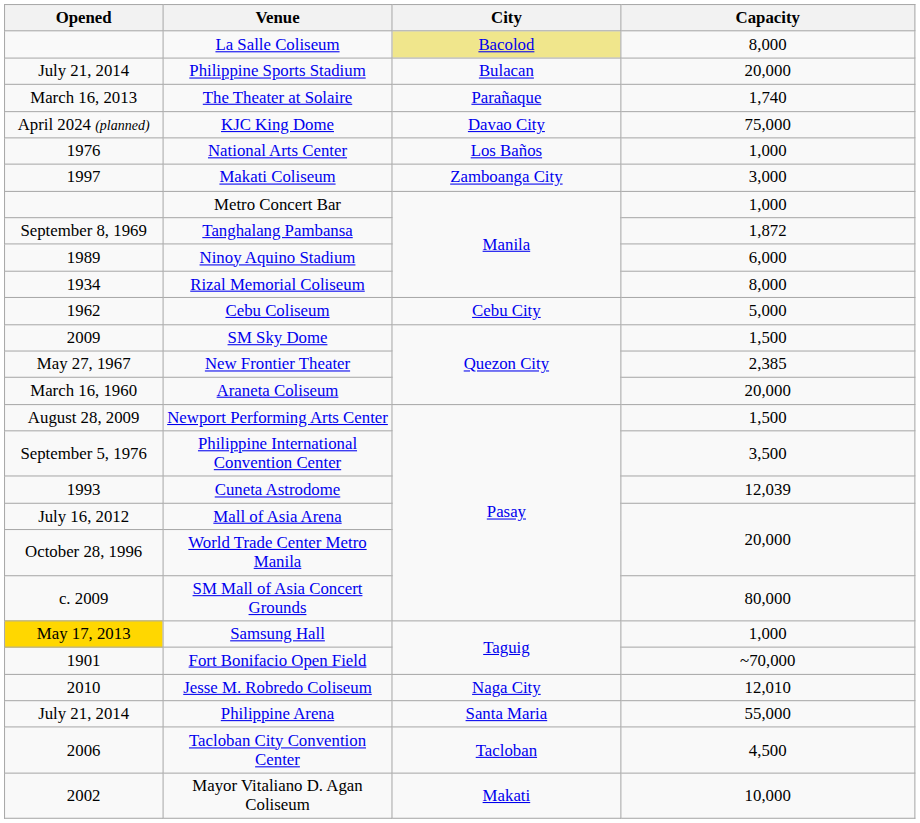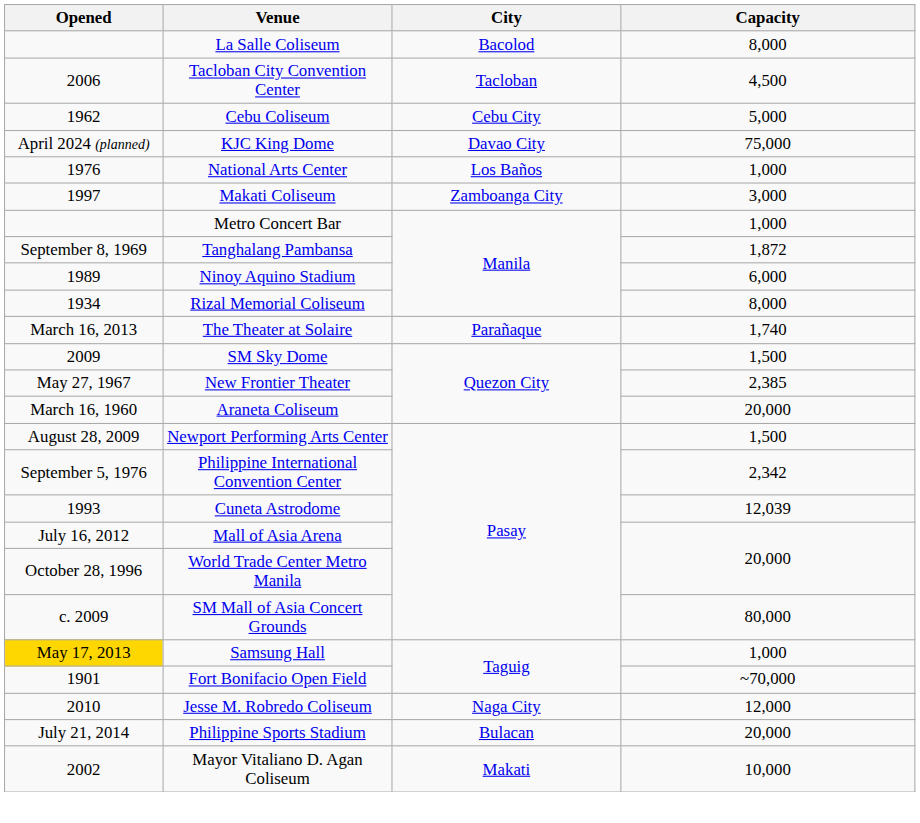 <table class="sortable wikitable" style="text-align:center;">
 <tr>
 <th scope="col" style="width:10em;">Opened</th>
 <th scope="col" style="width:15em;">Venue</th>
 <th scope="col" style="width:15em;">City</th>
 <th scope="col" style="width:20em;">Capacity</th>
 </tr>
 <tr>
 <td></td>
 <td><a href='#'>La Salle Coliseum</a></td>
-<td style="background: khaki;"><a href='#'>Bacolod</a></td>
+<td><a href='#'>Bacolod</a></td>
 <td>8,000</td>
 </tr>
 <tr>
-<td>July 21, 2014</td>
-<td><a href='#'>Philippine Sports Stadium</a></td>
-<td><a href='#'>Bulacan</a></td>
-<td>20,000</td>
+<td>2006</td>
+<td><a href='#'>Tacloban City Convention Center</a></td>
+<td><a href='#'>Tacloban</a></td>
+<td>4,500</td>
 </tr>
 <tr>
-<td>March 16, 2013</td>
-<td><a href='#'>The Theater at Solaire</a></td>
-<td><a href='#'>Parañaque</a></td>
-<td>1,740</td>
+<td>1962</td>
+<td><a href='#'>Cebu Coliseum</a></td>
+<td><a href='#'>Cebu City</a></td>
+<td>5,000</td>
 </tr>
 <tr>
 <td>April 2024 <small><em>(planned)</em></small></td>
 <td><a href='#'>KJC King Dome</a></td>
 <td><a href='#'>Davao City</a></td>
 <td>75,000</td>
 </tr>
 <tr>
 <td>1976</td>
 <td><a href='#'>National Arts Center</a></td>
 <td><a href='#'>Los Baños</a></td>
 <td>1,000</td>
 </tr>
 <tr>
 <td>1997</td>
 <td><a href='#'>Makati Coliseum</a></td>
 <td><a href='#'>Zamboanga City</a></td>
 <td>3,000</td>
 </tr>
 <tr>
 <td></td>
 <td>Metro Concert Bar</td>
 <td rowspan="4"><a href='#'>Manila</a></td>
 <td>1,000</td>
 </tr>
 <tr>
 <td>September 8, 1969</td>
 <td><a href='#'>Tanghalang Pambansa</a></td>
 <td>1,872</td>
 </tr>
 <tr>
 <td>1989</td>
 <td><a href='#'>Ninoy Aquino Stadium</a></td>
 <td>6,000</td>
 </tr>
 <tr>
 <td>1934</td>
 <td><a href='#'>Rizal Memorial Coliseum</a></td>
 <td>8,000</td>
 </tr>
 <tr>
-<td>1962</td>
-<td><a href='#'>Cebu Coliseum</a></td>
-<td><a href='#'>Cebu City</a></td>
-<td>5,000</td>
+<td>March 16, 2013</td>
+<td><a href='#'>The Theater at Solaire</a></td>
+<td><a href='#'>Parañaque</a></td>
+<td>1,740</td>
 </tr>
 <tr>
 <td>2009</td>
 <td><a href='#'>SM Sky Dome</a></td>
 <td rowspan="3"><a href='#'>Quezon City</a></td>
 <td>1,500</td>
 </tr>
 <tr>
 <td>May 27, 1967</td>
 <td><a href='#'>New Frontier Theater</a></td>
 <td>2,385</td>
 </tr>
 <tr>
 <td>March 16, 1960</td>
 <td><a href='#'>Araneta Coliseum</a></td>
 <td>20,000</td>
 </tr>
 <tr>
 <td>August 28, 2009</td>
 <td><a href='#'>Newport Performing Arts Center</a></td>
 <td rowspan="6"><a href='#'>Pasay</a></td>
 <td>1,500</td>
 </tr>
 <tr>
 <td>September 5, 1976</td>
 <td><a href='#'>Philippine International Convention Center</a></td>
-<td>3,500</td>
+<td>2,342</td>
 </tr>
 <tr>
 <td>1993</td>
 <td><a href='#'>Cuneta Astrodome</a></td>
 <td>12,039</td>
 </tr>
 <tr>
 <td>July 16, 2012</td>
 <td><a href='#'>Mall of Asia Arena</a></td>
 <td rowspan="2">20,000</td>
 </tr>
 <tr>
 <td>October 28, 1996</td>
 <td><a href='#'>World Trade Center Metro Manila</a></td>
 </tr>
 <tr>
 <td>c. 2009</td>
 <td><a href='#'>SM Mall of Asia Concert Grounds</a></td>
 <td>80,000</td>
 </tr>
 <tr>
 <td style="background: gold;">May 17, 2013</td>
 <td><a href='#'>Samsung Hall</a></td>
 <td rowspan="2"><a href='#'>Taguig</a></td>
 <td>1,000</td>
 </tr>
 <tr>
 <td>1901</td>
 <td><a href='#'>Fort Bonifacio Open Field</a></td>
 <td>~70,000</td>
 </tr>
 <tr>
 <td>2010</td>
 <td><a href='#'>Jesse M. Robredo Coliseum</a></td>
 <td><a href='#'>Naga City</a></td>
-<td>12,010</td>
+<td>12,000</td>
 </tr>
 <tr>
 <td>July 21, 2014</td>
-<td><a href='#'>Philippine Arena</a></td>
-<td><a href='#'>Santa Maria</a></td>
-<td>55,000</td>
-</tr>
-<tr>
-<td>2006</td>
-<td><a href='#'>Tacloban City Convention Center</a></td>
-<td><a href='#'>Tacloban</a></td>
-<td>4,500</td>
+<td><a href='#'>Philippine Sports Stadium</a></td>
+<td><a href='#'>Bulacan</a></td>
+<td>20,000</td>
 </tr>
 <tr>
 <td>2002</td>
 <td>Mayor Vitaliano D. Agan Coliseum</td>
 <td><a href='#'>Makati</a></td>
 <td>10,000</td>
 </tr>
 </table>
